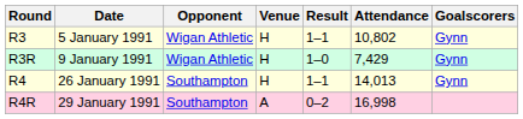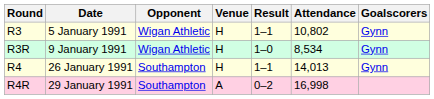 <table class="wikitable">
 <tr>
 <th>Round</th>
 <th>Date</th>
 <th>Opponent</th>
 <th>Venue</th>
 <th>Result</th>
 <th>Attendance</th>
 <th>Goalscorers</th>
 </tr>
 <tr style="background-color: #ffffdd;">
 <td>R3</td>
 <td>5 January 1991</td>
 <td><a href='#'>Wigan Athletic</a></td>
 <td>H</td>
 <td>1–1</td>
 <td>10,802</td>
 <td><a href='#'>Gynn</a></td>
 </tr>
 <tr style="background-color: #d0ffe3;">
 <td>R3R</td>
 <td>9 January 1991</td>
 <td><a href='#'>Wigan Athletic</a></td>
 <td>H</td>
 <td>1–0</td>
-<td>7,429</td>
+<td>8,534</td>
 <td><a href='#'>Gynn</a></td>
 </tr>
 <tr style="background-color: #ffffdd;">
 <td>R4</td>
 <td>26 January 1991</td>
 <td><a href='#'>Southampton</a></td>
 <td>H</td>
 <td>1–1</td>
 <td>14,013</td>
 <td><a href='#'>Gynn</a></td>
 </tr>
 <tr style="background-color: #ffd0e3;">
 <td>R4R</td>
 <td>29 January 1991</td>
 <td><a href='#'>Southampton</a></td>
 <td>A</td>
 <td>0–2</td>
 <td>16,998</td>
 <td></td>
 </tr>
 </table>
